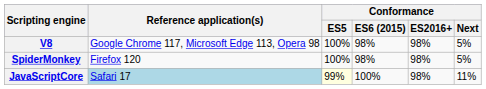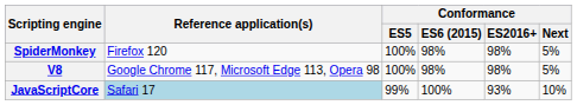 <table class="wikitable sortable">
 <tr style="background:#ccf;">
 <th scope="col" rowspan="2">Scripting engine</th>
 <th scope="col" rowspan="2">Reference application(s)</th>
 <th scope="col" colspan="4">Conformance</th>
 </tr>
 <tr>
 <th scope="col">ES5</th>
 <th scope="col">ES6 (2015)</th>
 <th scope="col">ES2016+</th>
 <th scope="col">Next</th>
 </tr>
 <tr>
+<th scope="row"><a href='#'>SpiderMonkey</a></th>
+<td><a href='#'>Firefox</a> 120</td>
+<td>100%</td>
+<td>98%</td>
+<td>98%</td>
+<td>5%</td>
+</tr>
+<tr>
 <th scope="row"><a href='#'>V8</a></th>
 <td><a href='#'>Google Chrome</a> 117, <a href='#'>Microsoft Edge</a> 113, <a href='#'>Opera</a> 98</td>
 <td>100%</td>
 <td>98%</td>
 <td>98%</td>
 <td>5%</td>
 </tr>
 <tr>
-<th scope="row"><a href='#'>SpiderMonkey</a></th>
-<td><a href='#'>Firefox</a> 120</td>
-<td>100%</td>
-<td>98%</td>
-<td>98%</td>
-<td>5%</td>
-</tr>
-<tr>
 <th scope="row"><a href='#'>JavaScriptCore</a></th>
 <td style="background: lightblue;"><a href='#'>Safari</a> 17</td>
-<td style="background: lightyellow;">99%</td>
+<td>99%</td>
 <td>100%</td>
-<td>98%</td>
-<td>11%</td>
+<td>93%</td>
+<td>10%</td>
 </tr>
 </table>
